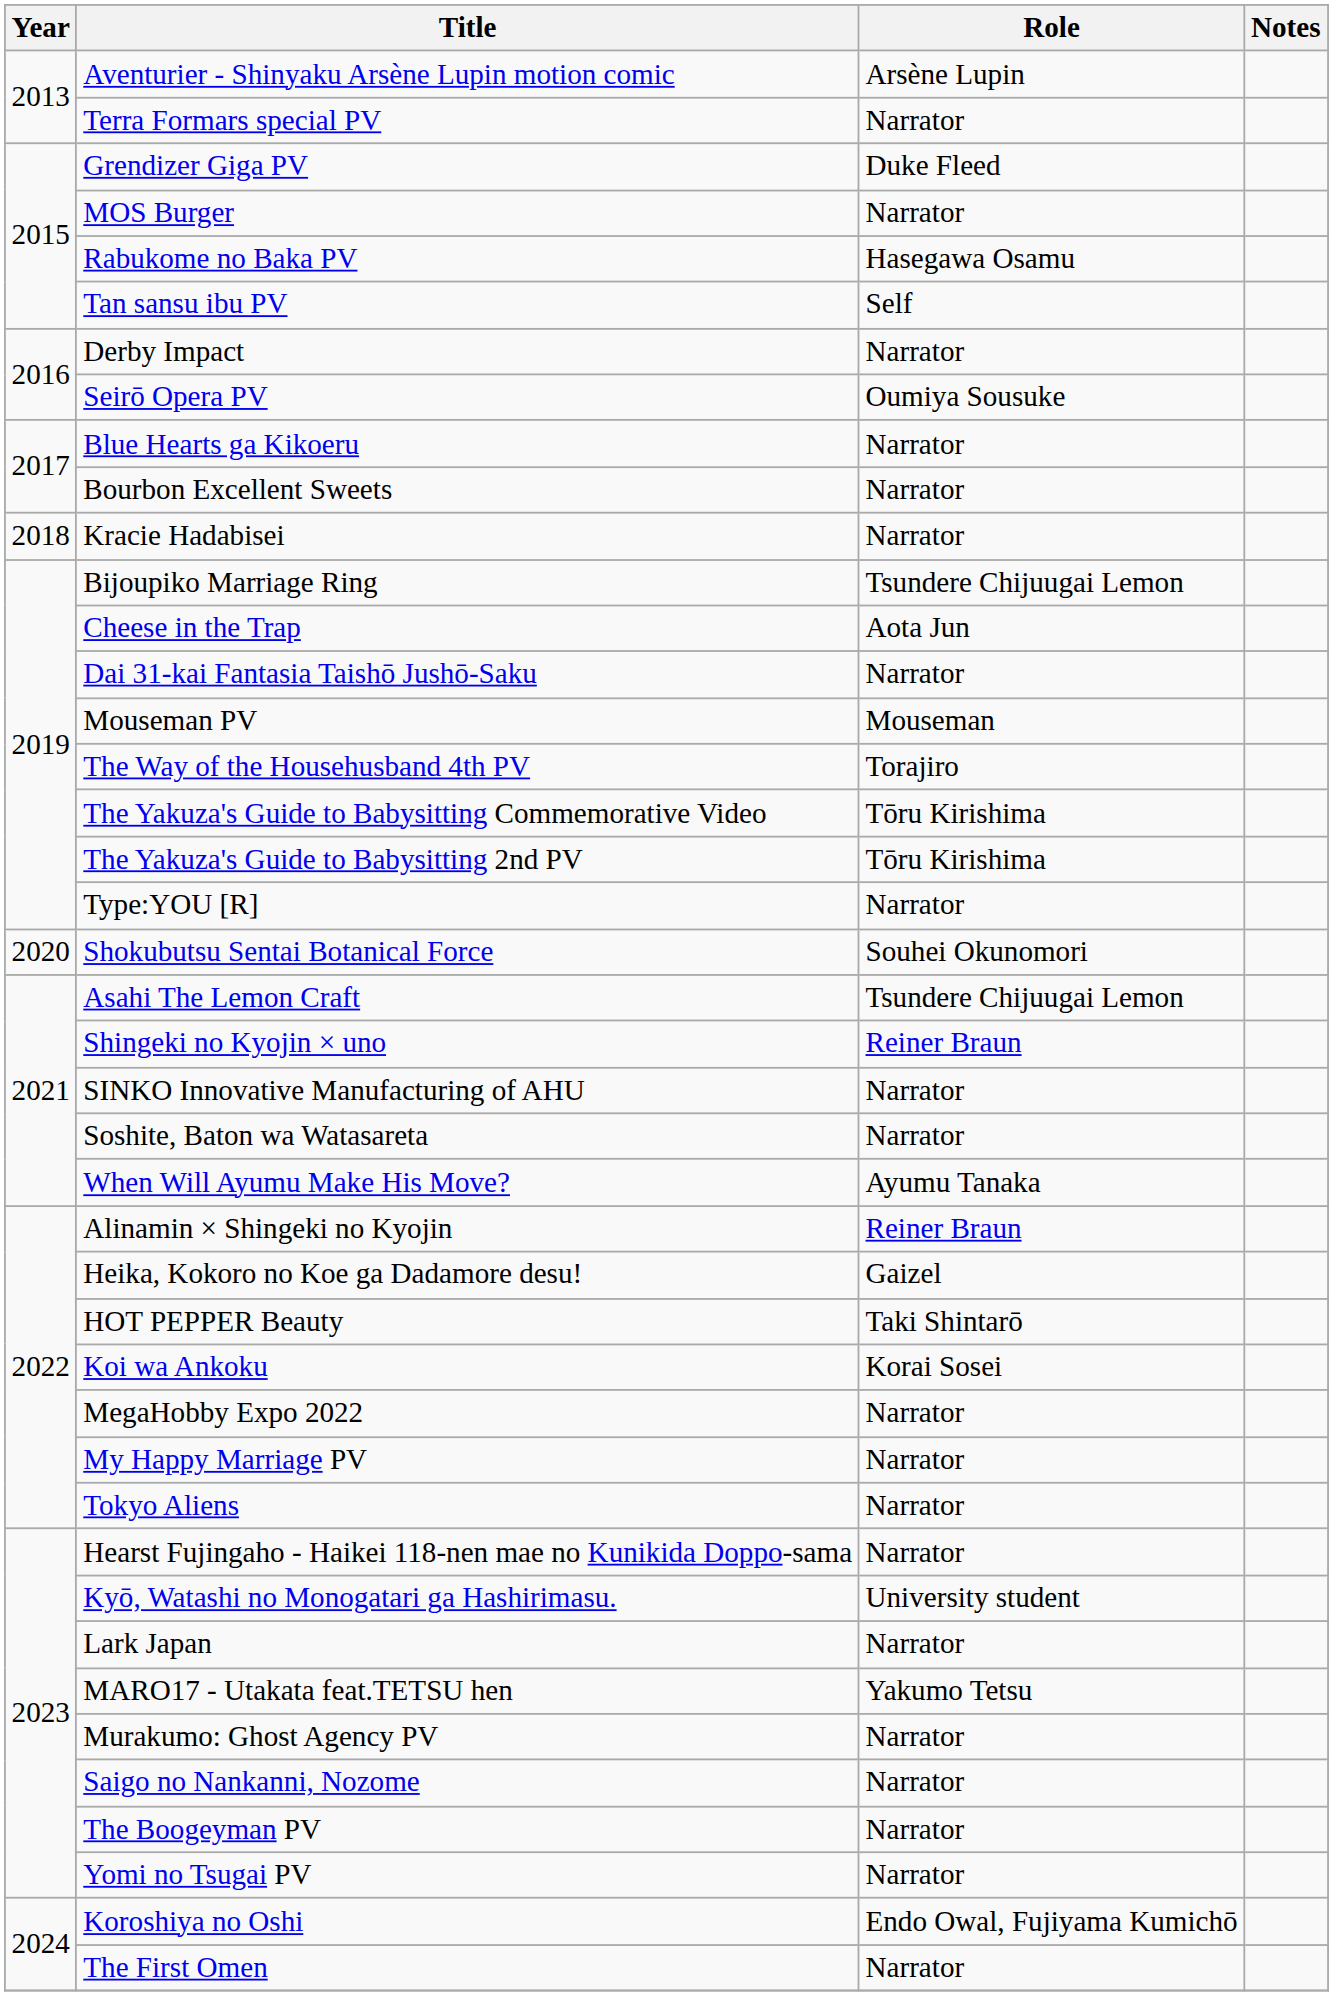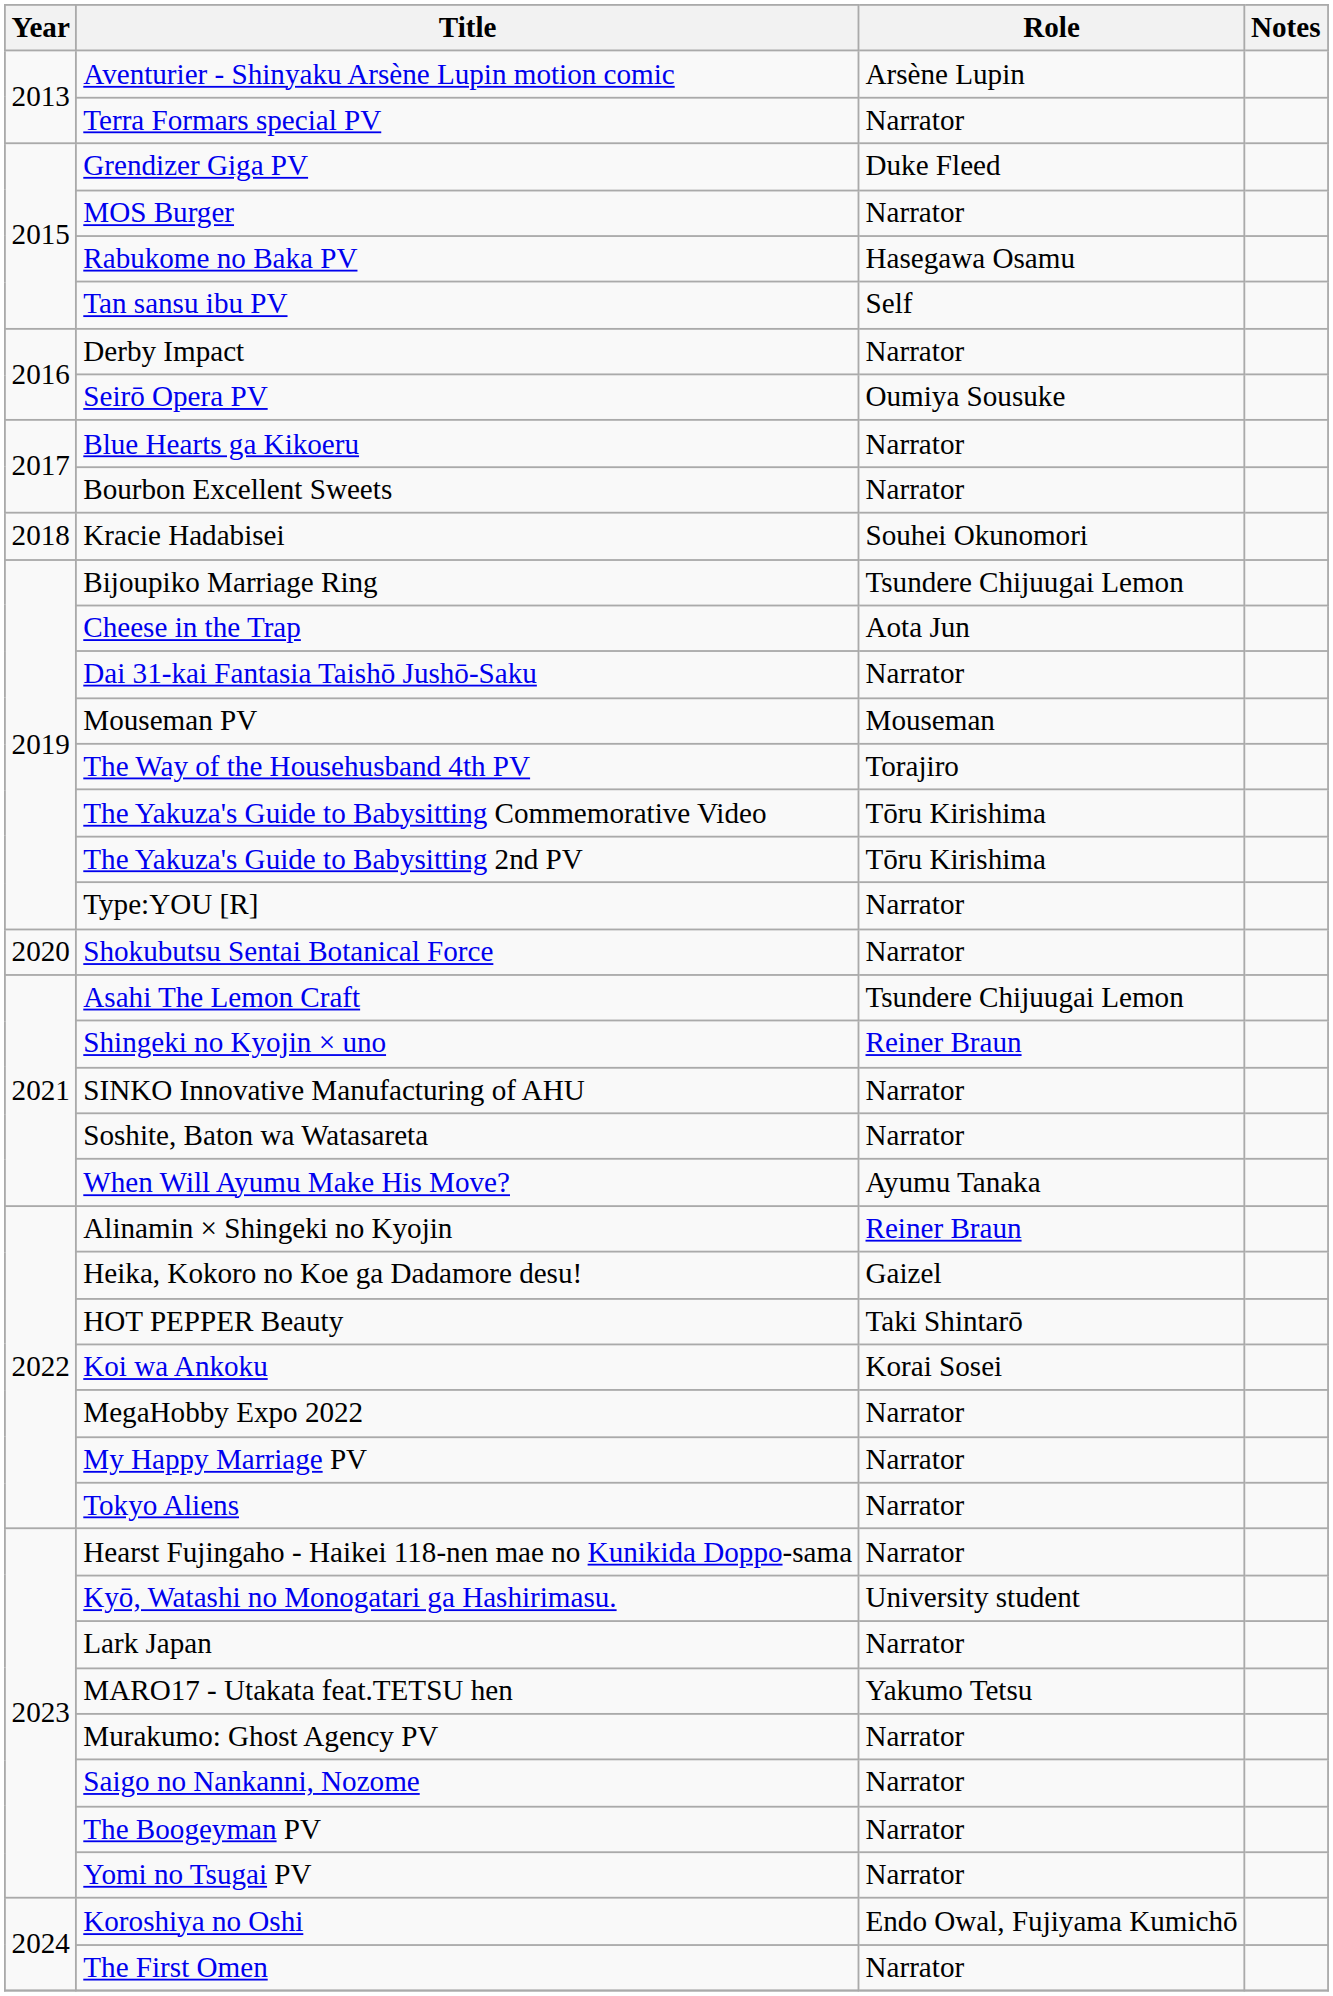 <table class="wikitable">
 <tr>
 <th>Year</th>
 <th>Title</th>
 <th>Role</th>
 <th>Notes</th>
 </tr>
 <tr>
 <td rowspan="2">2013</td>
 <td><a href='#'>Aventurier - Shinyaku Arsène Lupin motion comic</a></td>
 <td>Arsène Lupin</td>
 <td></td>
 </tr>
 <tr>
 <td><a href='#'>Terra Formars special PV</a></td>
 <td>Narrator</td>
 <td></td>
 </tr>
 <tr>
 <td rowspan="4">2015</td>
 <td><a href='#'>Grendizer Giga PV</a></td>
 <td>Duke Fleed</td>
 <td></td>
 </tr>
 <tr>
 <td><a href='#'>MOS Burger</a></td>
 <td>Narrator</td>
 <td></td>
 </tr>
 <tr>
 <td><a href='#'>Rabukome no Baka PV</a></td>
 <td>Hasegawa Osamu</td>
 <td></td>
 </tr>
 <tr>
 <td><a href='#'>Tan sansu ibu PV</a></td>
 <td>Self</td>
 <td></td>
 </tr>
 <tr>
 <td rowspan="2">2016</td>
 <td>Derby Impact</td>
 <td>Narrator</td>
 <td></td>
 </tr>
 <tr>
 <td><a href='#'>Seirō Opera PV</a></td>
 <td>Oumiya Sousuke</td>
 <td></td>
 </tr>
 <tr>
 <td rowspan="2">2017</td>
 <td><a href='#'>Blue Hearts ga Kikoeru</a></td>
 <td>Narrator</td>
 <td></td>
 </tr>
 <tr>
 <td>Bourbon Excellent Sweets</td>
 <td>Narrator</td>
 <td></td>
 </tr>
 <tr>
 <td rowspan="1">2018</td>
 <td>Kracie Hadabisei</td>
-<td>Narrator</td>
+<td>Souhei Okunomori</td>
 <td></td>
 </tr>
 <tr>
 <td rowspan="8">2019</td>
 <td>Bijoupiko Marriage Ring</td>
 <td>Tsundere Chijuugai Lemon</td>
 <td></td>
 </tr>
 <tr>
 <td><a href='#'>Cheese in the Trap</a></td>
 <td>Aota Jun</td>
 <td></td>
 </tr>
 <tr>
 <td><a href='#'>Dai 31-kai Fantasia Taishō Jushō-Saku</a></td>
 <td>Narrator</td>
 <td></td>
 </tr>
 <tr>
 <td>Mouseman PV</td>
 <td>Mouseman</td>
 <td></td>
 </tr>
 <tr>
 <td><a href='#'>The Way of the Househusband 4th PV</a></td>
 <td>Torajiro</td>
 <td></td>
 </tr>
 <tr>
 <td><a href='#'>The Yakuza's Guide to Babysitting</a> Commemorative Video</td>
 <td>Tōru Kirishima</td>
 <td></td>
 </tr>
 <tr>
 <td><a href='#'>The Yakuza's Guide to Babysitting</a> 2nd PV</td>
 <td>Tōru Kirishima</td>
 <td></td>
 </tr>
 <tr>
 <td>Type:YOU [R]</td>
 <td>Narrator</td>
 <td></td>
 </tr>
 <tr>
 <td rowspan="1">2020</td>
 <td><a href='#'>Shokubutsu Sentai Botanical Force</a></td>
-<td>Souhei Okunomori</td>
+<td>Narrator</td>
 <td></td>
 </tr>
 <tr>
 <td rowspan="5">2021</td>
 <td><a href='#'>Asahi The Lemon Craft</a></td>
 <td>Tsundere Chijuugai Lemon</td>
 <td></td>
 </tr>
 <tr>
 <td><a href='#'>Shingeki no Kyojin × uno</a></td>
 <td><a href='#'>Reiner Braun</a></td>
 <td></td>
 </tr>
 <tr>
 <td>SINKO Innovative Manufacturing of AHU</td>
 <td>Narrator</td>
 <td></td>
 </tr>
 <tr>
 <td>Soshite, Baton wa Watasareta</td>
 <td>Narrator</td>
 <td></td>
 </tr>
 <tr>
 <td><a href='#'>When Will Ayumu Make His Move?</a></td>
 <td>Ayumu Tanaka</td>
 <td></td>
 </tr>
 <tr>
 <td rowspan="7">2022</td>
 <td>Alinamin × Shingeki no Kyojin</td>
 <td><a href='#'>Reiner Braun</a></td>
 <td></td>
 </tr>
 <tr>
 <td>Heika, Kokoro no Koe ga Dadamore desu!</td>
 <td>Gaizel</td>
 <td></td>
 </tr>
 <tr>
 <td>HOT PEPPER Beauty</td>
 <td>Taki Shintarō</td>
 <td></td>
 </tr>
 <tr>
 <td><a href='#'>Koi wa Ankoku</a></td>
 <td>Korai Sosei</td>
 <td></td>
 </tr>
 <tr>
 <td>MegaHobby Expo 2022</td>
 <td>Narrator</td>
 <td></td>
 </tr>
 <tr>
 <td><a href='#'>My Happy Marriage</a> PV</td>
 <td>Narrator</td>
 <td></td>
 </tr>
 <tr>
 <td><a href='#'>Tokyo Aliens</a></td>
 <td>Narrator</td>
 <td></td>
 </tr>
 <tr>
 <td rowspan="8">2023</td>
 <td>Hearst Fujingaho - Haikei 118-nen mae no <a href='#'>Kunikida Doppo</a>-sama</td>
 <td>Narrator</td>
 <td></td>
 </tr>
 <tr>
 <td><a href='#'>Kyō, Watashi no Monogatari ga Hashirimasu.</a></td>
 <td>University student</td>
 <td></td>
 </tr>
 <tr>
 <td>Lark Japan</td>
 <td>Narrator</td>
 <td></td>
 </tr>
 <tr>
 <td>MARO17 - Utakata feat.TETSU hen</td>
 <td>Yakumo Tetsu</td>
 <td></td>
 </tr>
 <tr>
 <td>Murakumo: Ghost Agency PV</td>
 <td>Narrator</td>
 <td></td>
 </tr>
 <tr>
 <td><a href='#'>Saigo no Nankanni, Nozome</a></td>
 <td>Narrator</td>
 <td></td>
 </tr>
 <tr>
 <td><a href='#'>The Boogeyman</a> PV</td>
 <td>Narrator</td>
 <td></td>
 </tr>
 <tr>
 <td><a href='#'>Yomi no Tsugai</a> PV</td>
 <td>Narrator</td>
 <td></td>
 </tr>
 <tr>
 <td rowspan="2">2024</td>
 <td><a href='#'>Koroshiya no Oshi</a></td>
 <td>Endo Owal, Fujiyama Kumichō</td>
 <td></td>
 </tr>
 <tr>
 <td><a href='#'>The First Omen</a></td>
 <td>Narrator</td>
 <td></td>
 </tr>
 <tr>
 </tr>
 </table>
